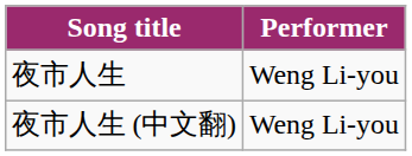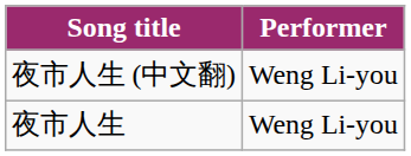 <table class="wikitable">
 <tr>
 <th style="background:#9A296D; color:white">Song title</th>
 <th style="background:#9A296D; color:white">Performer</th>
 </tr>
 <tr>
+<td>夜市人生 (中文翻)</td>
+<td>Weng Li-you</td>
+</tr>
+<tr>
 <td>夜市人生</td>
 <td>Weng Li-you</td>
 </tr>
-<tr>
-<td>夜市人生 (中文翻)</td>
-<td>Weng Li-you</td>
-</tr>
 </table>
